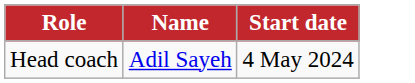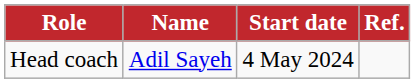 <table class="wikitable">
 <tr>
 <th style="background:#C1272D;color:white">Role</th>
 <th style="background:#C1272D;color:white">Name</th>
 <th style="background:#C1272D;color:white">Start date</th>
+<th style="background:#C1272D;color:white">Ref.</th>
 </tr>
 <tr>
 <td>Head coach</td>
 <td> <a href='#'>Adil Sayeh</a></td>
 <td>4 May 2024</td>
+<td></td>
 </tr>
 </table>
